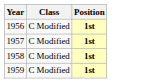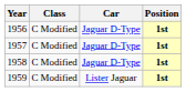 <table class="wikitable" style="text-align:center; font-size:90%">
 <tr>
 <th>Year</th>
 <th>Class</th>
+<th>Car</th>
 <th>Position</th>
 </tr>
 <tr>
 <td>1956</td>
 <td>C Modified</td>
+<td><a href='#'>Jaguar D-Type</a></td>
 <td style="background:#ffffbf;"><strong>1st</strong></td>
 </tr>
 <tr>
 <td>1957</td>
 <td>C Modified</td>
+<td><a href='#'>Jaguar D-Type</a></td>
 <td style="background:#ffffbf;"><strong>1st</strong></td>
 </tr>
 <tr>
 <td>1958</td>
 <td>C Modified</td>
+<td><a href='#'>Jaguar D-Type</a></td>
 <td style="background:#ffffbf;"><strong>1st</strong></td>
 </tr>
 <tr>
 <td>1959</td>
 <td>C Modified</td>
+<td><a href='#'>Lister</a> Jaguar</td>
 <td style="background:#ffffbf;"><strong>1st</strong></td>
 </tr>
 </table>
